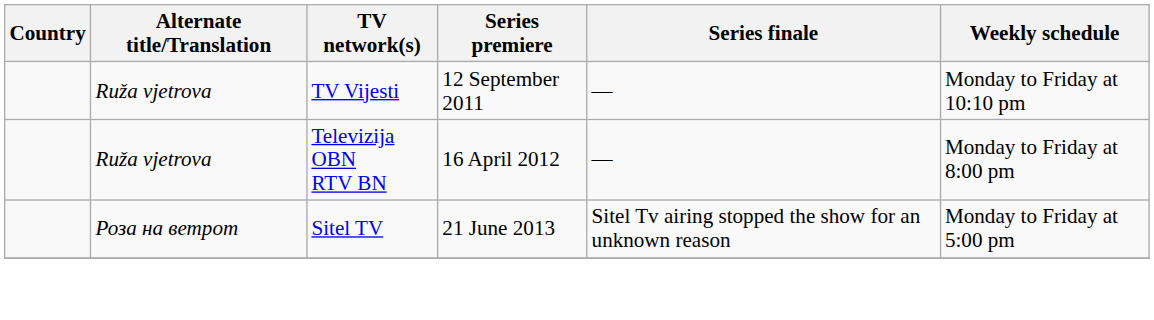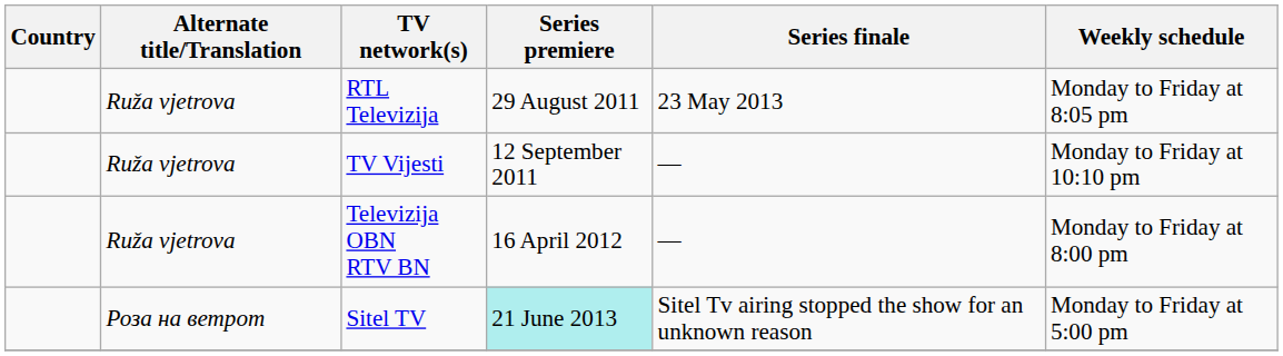 <table class="wikitable">
 <tr>
 <th>Country</th>
 <th>Alternate title/Translation</th>
 <th>TV network(s)</th>
 <th>Series premiere</th>
 <th>Series finale</th>
 <th>Weekly schedule</th>
+</tr>
+<tr>
+<td></td>
+<td><em>Ruža vjetrova</em></td>
+<td><a href='#'>RTL Televizija</a></td>
+<td>29 August 2011</td>
+<td>23 May 2013</td>
+<td>Monday to Friday at 8:05 pm</td>
 </tr>
 <tr>
 <td></td>
 <td><em>Ruža vjetrova</em></td>
 <td><a href='#'>TV Vijesti</a></td>
 <td>12 September 2011</td>
 <td>—</td>
 <td>Monday to Friday at 10:10 pm</td>
 </tr>
 <tr>
 <td></td>
 <td><em>Ruža vjetrova</em></td>
 <td><a href='#'>Televizija OBN</a><br><a href='#'>RTV BN</a></td>
 <td>16 April 2012</td>
 <td>—</td>
 <td>Monday to Friday at 8:00 pm</td>
 </tr>
 <tr>
 <td></td>
 <td><em>Роза на ветрот</em></td>
 <td><a href='#'>Sitel TV</a></td>
-<td>21 June 2013</td>
+<td style="background: paleturquoise;">21 June 2013</td>
 <td>Sitel Tv airing stopped the show for an unknown reason</td>
 <td>Monday to Friday at 5:00 pm</td>
 </tr>
 <tr>
 </tr>
 </table>
